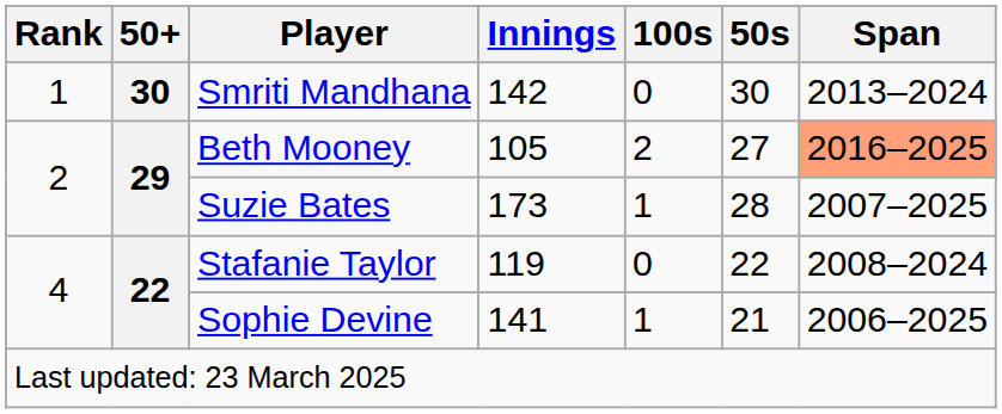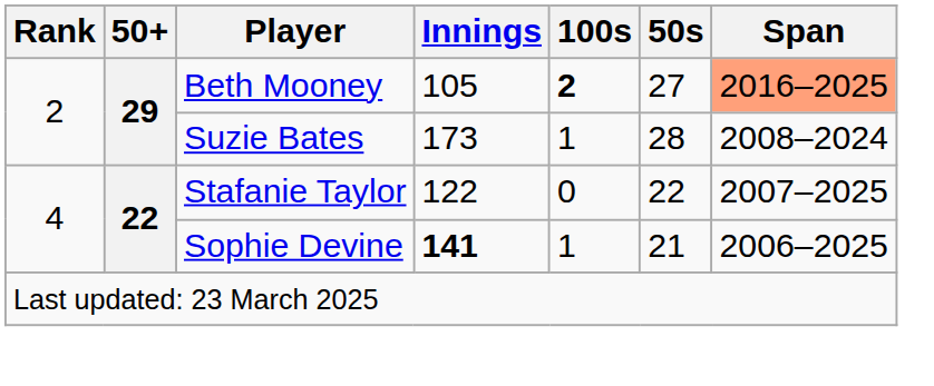 <table class="wikitable sortable">
 <tr>
 <th>Rank</th>
 <th>50+</th>
 <th>Player</th>
 <th><a href='#'>Innings</a></th>
 <th>100s</th>
 <th>50s</th>
 <th>Span</th>
 </tr>
 <tr>
-<td align=center>1</td>
-<th scope="row">30</th>
-<td> <a href='#'>Smriti Mandhana</a></td>
-<td>142</td>
-<td>0</td>
-<td>30</td>
-<td>2013–2024</td>
-</tr>
-<tr>
 <td align=center rowspan=2>2</td>
 <th scope="row" rowspan=2>29</th>
 <td> <a href='#'>Beth Mooney</a></td>
 <td>105</td>
-<td>2</td>
+<td><strong>2</strong></td>
 <td>27</td>
 <td style="background: lightsalmon;">2016–2025</td>
 </tr>
 <tr>
 <td> <a href='#'>Suzie Bates</a></td>
 <td>173</td>
 <td>1</td>
 <td>28</td>
-<td>2007–2025</td>
+<td>2008–2024</td>
 </tr>
 <tr>
 <td align=center rowspan=2>4</td>
 <th scope="row" rowspan=2>22</th>
 <td> <a href='#'>Stafanie Taylor</a></td>
-<td>119</td>
+<td>122</td>
 <td>0</td>
 <td>22</td>
-<td>2008–2024</td>
+<td>2007–2025</td>
 </tr>
 <tr>
 <td> <a href='#'>Sophie Devine</a></td>
-<td>141</td>
+<td><strong>141</strong></td>
 <td>1</td>
 <td>21</td>
 <td>2006–2025</td>
 </tr>
 <tr>
 <td scope="row" colspan=7 style="text-align:left;"><small>Last updated: 23 March 2025</small></td>
 </tr>
 </table>
